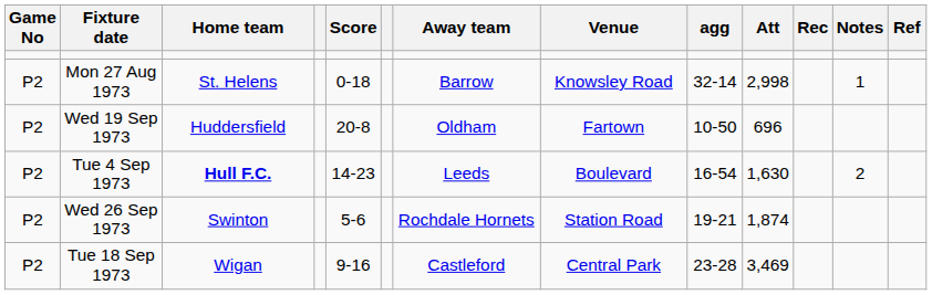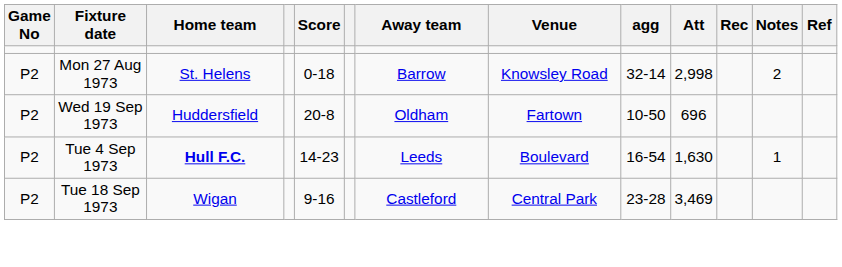 <table class="wikitable" style="text-align:center;">
 <tr>
 <th width=20 abbr="No">Game No</th>
 <th width=100 abbr="Date">Fixture date</th>
 <th width=150 abbr="Home team">Home team</th>
 <th width=5 abbr="space"></th>
 <th width=20 abbr="Score">Score</th>
 <th width=5 abbr="space"></th>
 <th width=150 abbr="Away team">Away team</th>
 <th width=150 abbr="Venue">Venue</th>
 <th width=50 abbr="Agg">agg</th>
 <th width=30 abbr="Att">Att</th>
 <th width=30 abbr="Rec">Rec</th>
 <th width=20 abbr="Notes">Notes</th>
 <th width=30 abbr="Ref">Ref</th>
 </tr>
 <tr>
 <td></td>
 <td></td>
 <td></td>
 <td></td>
 <td></td>
 <td></td>
 <td></td>
 <td></td>
 <td></td>
 <td></td>
 <td></td>
 <td></td>
 </tr>
 <tr>
 <td>P2</td>
 <td>Mon 27 Aug 1973</td>
 <td><a href='#'>St. Helens</a></td>
 <td></td>
 <td>0-18</td>
 <td></td>
 <td><a href='#'>Barrow</a></td>
 <td><a href='#'>Knowsley Road</a></td>
 <td>32-14</td>
 <td>2,998</td>
 <td></td>
-<td>1</td>
+<td>2</td>
 <td></td>
 </tr>
 <tr>
 <td>P2</td>
 <td>Wed 19 Sep 1973</td>
 <td><a href='#'>Huddersfield</a></td>
 <td></td>
 <td>20-8</td>
 <td></td>
 <td><a href='#'>Oldham</a></td>
 <td><a href='#'>Fartown</a></td>
 <td>10-50</td>
 <td>696</td>
 <td></td>
 <td></td>
 <td></td>
 </tr>
 <tr>
 <td>P2</td>
 <td>Tue 4 Sep 1973</td>
 <td><strong><a href='#'>Hull F.C.</a></strong></td>
 <td></td>
 <td>14-23</td>
 <td></td>
 <td><a href='#'>Leeds</a></td>
 <td><a href='#'>Boulevard</a></td>
 <td>16-54</td>
 <td>1,630</td>
 <td></td>
-<td>2</td>
-<td></td>
-</tr>
-<tr>
-<td>P2</td>
-<td>Wed 26 Sep 1973</td>
-<td><a href='#'>Swinton</a></td>
-<td></td>
-<td>5-6</td>
-<td></td>
-<td><a href='#'>Rochdale Hornets</a></td>
-<td><a href='#'>Station Road</a></td>
-<td>19-21</td>
-<td>1,874</td>
-<td></td>
-<td></td>
+<td>1</td>
 <td></td>
 </tr>
 <tr>
 <td>P2</td>
 <td>Tue 18 Sep 1973</td>
 <td><a href='#'>Wigan</a></td>
 <td></td>
 <td>9-16</td>
 <td></td>
 <td><a href='#'>Castleford</a></td>
 <td><a href='#'>Central Park</a></td>
 <td>23-28</td>
 <td>3,469</td>
 <td></td>
 <td></td>
 <td></td>
 </tr>
 </table>
